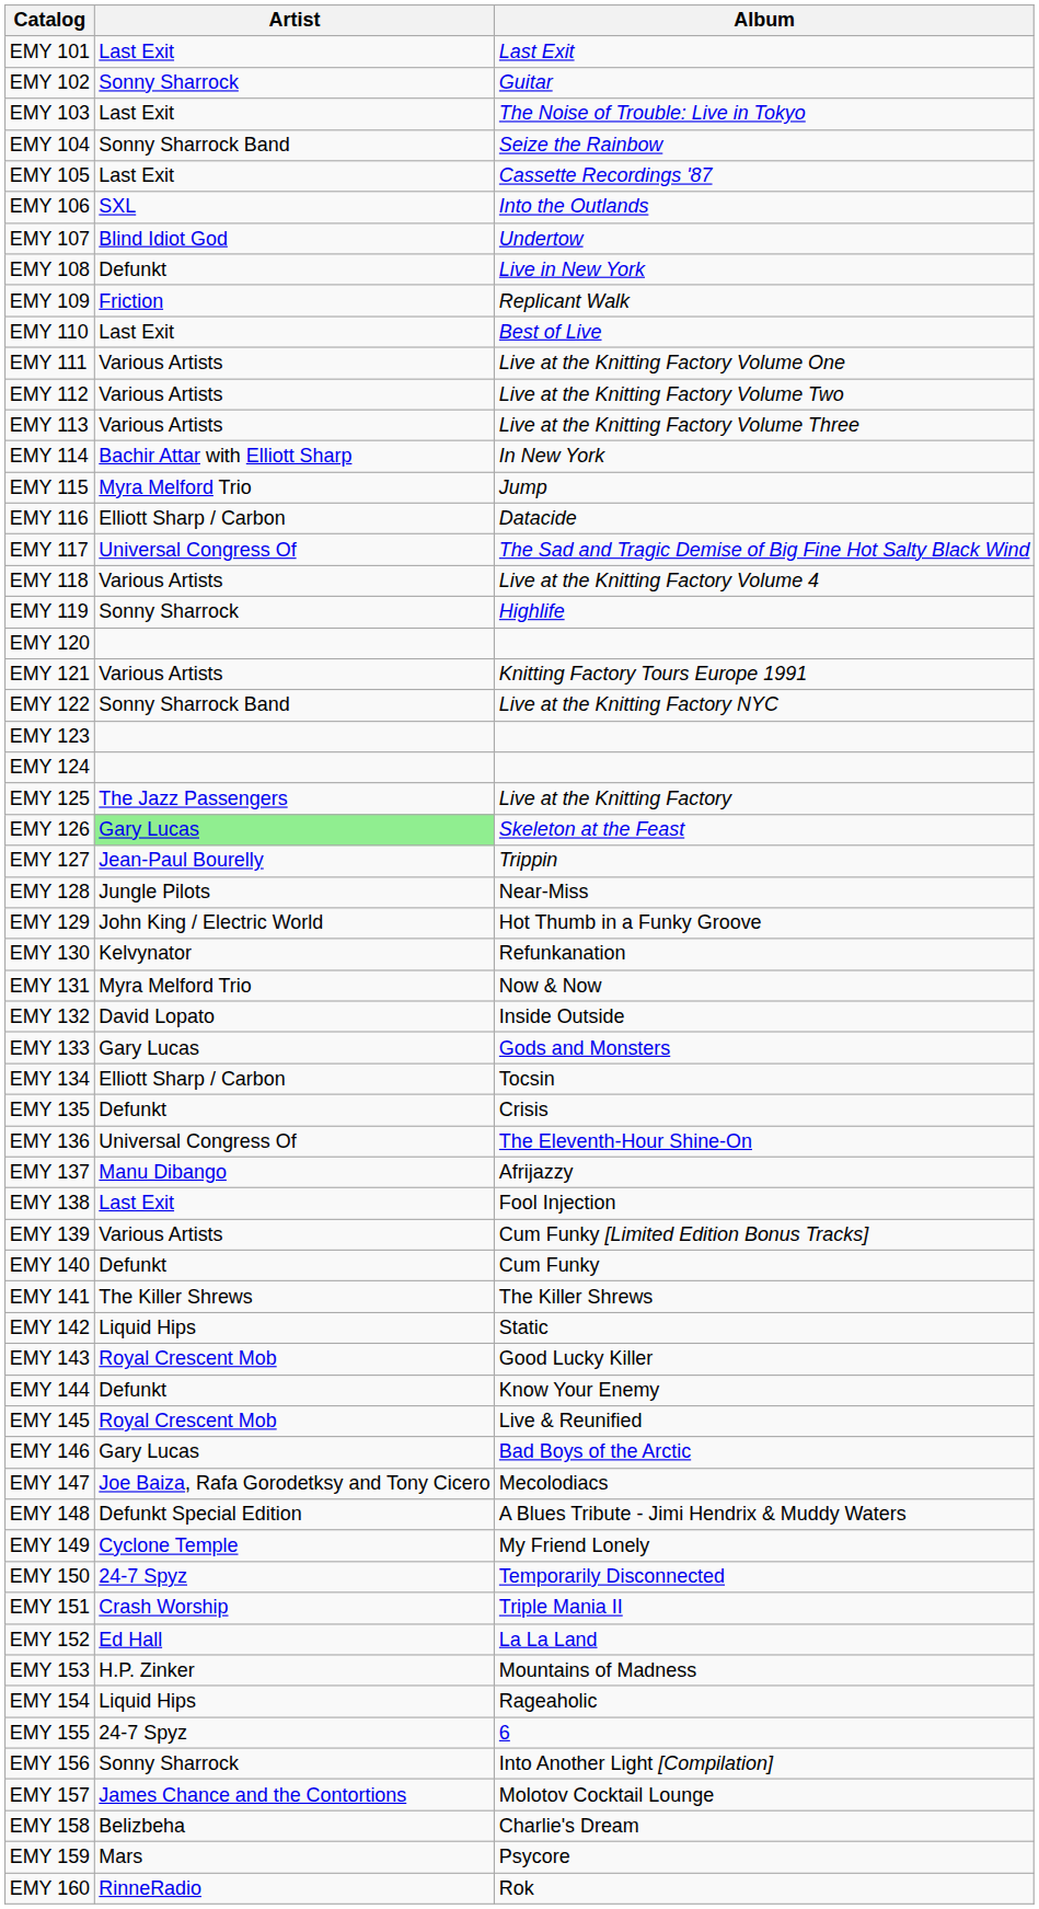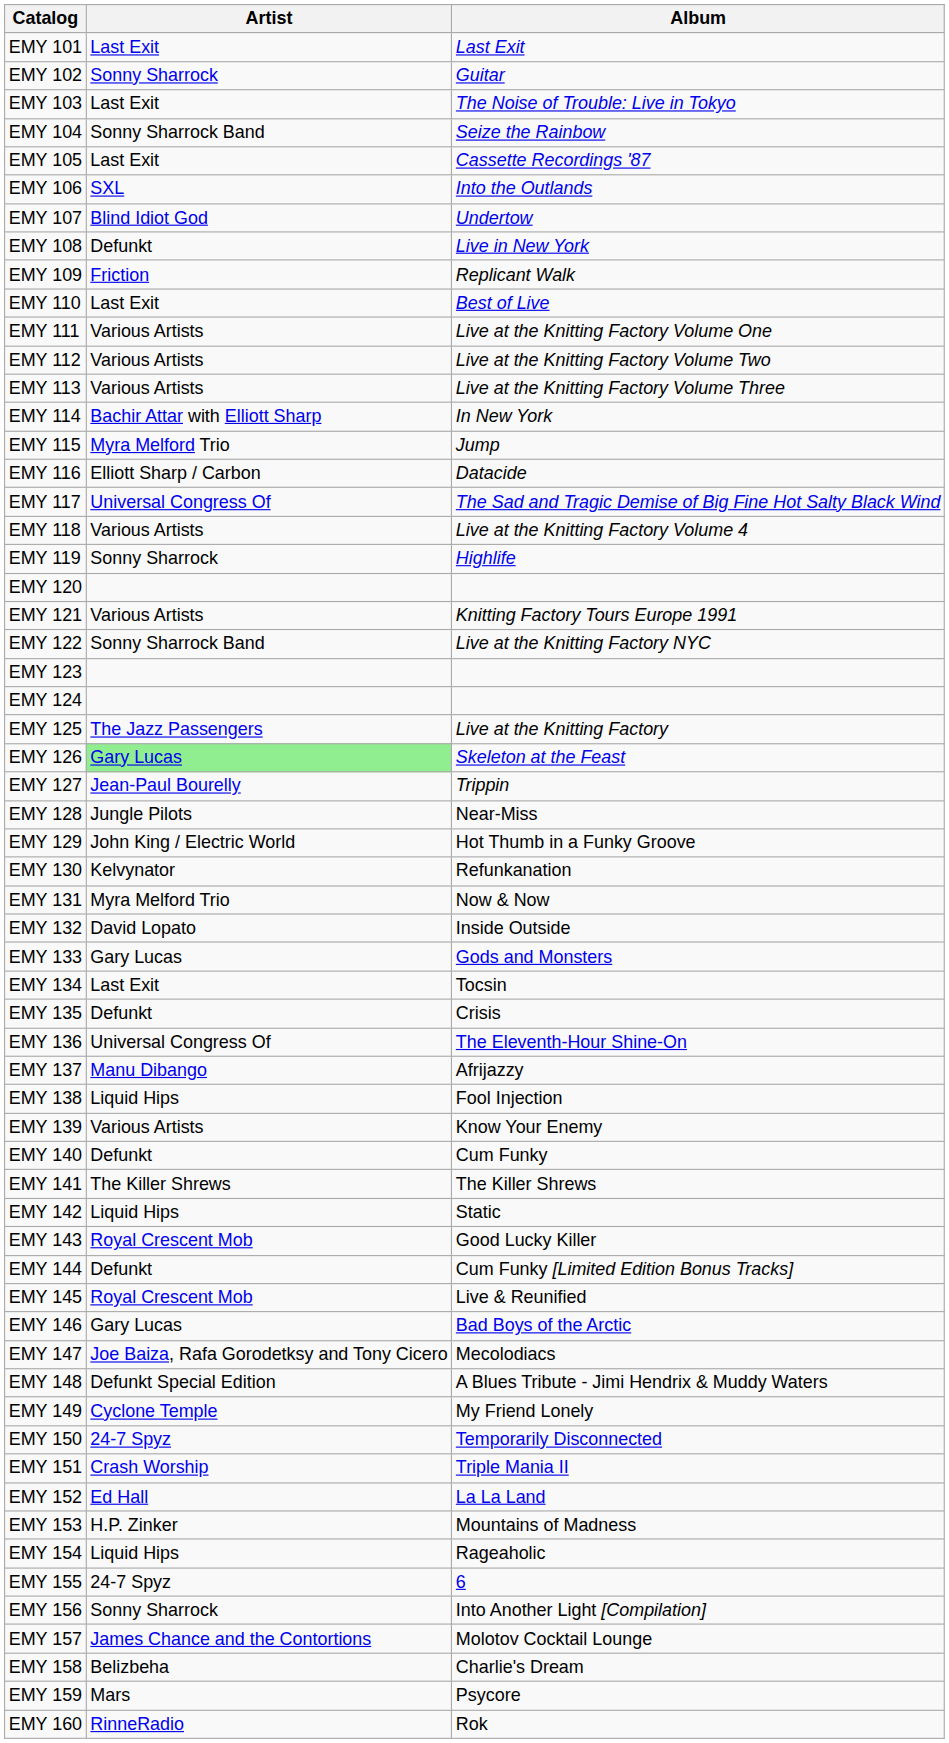 <table class="wikitable sortable">
 <tr>
 <th>Catalog</th>
 <th>Artist</th>
 <th>Album</th>
 </tr>
 <tr>
 <td>EMY 101</td>
 <td><a href='#'>Last Exit</a></td>
 <td><em><a href='#'>Last Exit</a></em></td>
 </tr>
 <tr>
 <td>EMY 102</td>
 <td><a href='#'>Sonny Sharrock</a></td>
 <td><em><a href='#'>Guitar</a></em></td>
 </tr>
 <tr>
 <td>EMY 103</td>
 <td>Last Exit</td>
 <td><em><a href='#'>The Noise of Trouble: Live in Tokyo</a></em></td>
 </tr>
 <tr>
 <td>EMY 104</td>
 <td>Sonny Sharrock Band</td>
 <td><em><a href='#'>Seize the Rainbow</a></em></td>
 </tr>
 <tr>
 <td>EMY 105</td>
 <td>Last Exit</td>
 <td><em><a href='#'>Cassette Recordings '87</a></em></td>
 </tr>
 <tr>
 <td>EMY 106</td>
 <td><a href='#'>SXL</a></td>
 <td><em><a href='#'>Into the Outlands</a></em></td>
 </tr>
 <tr>
 <td>EMY 107</td>
 <td><a href='#'>Blind Idiot God</a></td>
 <td><em><a href='#'>Undertow</a></em></td>
 </tr>
 <tr>
 <td>EMY 108</td>
 <td>Defunkt</td>
 <td><em><a href='#'>Live in New York</a></em></td>
 </tr>
 <tr>
 <td>EMY 109</td>
 <td><a href='#'>Friction</a></td>
 <td><em>Replicant Walk</em></td>
 </tr>
 <tr>
 <td>EMY 110</td>
 <td>Last Exit</td>
 <td><em><a href='#'>Best of Live</a></em></td>
 </tr>
 <tr>
 <td>EMY 111</td>
 <td>Various Artists</td>
 <td><em>Live at the Knitting Factory Volume One</em></td>
 </tr>
 <tr>
 <td>EMY 112</td>
 <td>Various Artists</td>
 <td><em>Live at the Knitting Factory Volume Two</em></td>
 </tr>
 <tr>
 <td>EMY 113</td>
 <td>Various Artists</td>
 <td><em>Live at the Knitting Factory Volume Three</em></td>
 </tr>
 <tr>
 <td>EMY 114</td>
 <td><a href='#'>Bachir Attar</a> with <a href='#'>Elliott Sharp</a></td>
 <td><em>In New York</em></td>
 </tr>
 <tr>
 <td>EMY 115</td>
 <td><a href='#'>Myra Melford</a> Trio</td>
 <td><em>Jump</em></td>
 </tr>
 <tr>
 <td>EMY 116</td>
 <td>Elliott Sharp / Carbon</td>
 <td><em>Datacide</em></td>
 </tr>
 <tr>
 <td>EMY 117</td>
 <td><a href='#'>Universal Congress Of</a></td>
 <td><em><a href='#'>The Sad and Tragic Demise of Big Fine Hot Salty Black Wind</a></em></td>
 </tr>
 <tr>
 <td>EMY 118</td>
 <td>Various Artists</td>
 <td><em>Live at the Knitting Factory Volume 4</em></td>
 </tr>
 <tr>
 <td>EMY 119</td>
 <td>Sonny Sharrock</td>
 <td><em><a href='#'>Highlife</a></em></td>
 </tr>
 <tr>
 <td>EMY 120</td>
 <td></td>
 <td></td>
 </tr>
 <tr>
 <td>EMY 121</td>
 <td>Various Artists</td>
 <td><em>Knitting Factory Tours Europe 1991</em></td>
 </tr>
 <tr>
 <td>EMY 122</td>
 <td>Sonny Sharrock Band</td>
 <td><em>Live at the Knitting Factory NYC</em></td>
 </tr>
 <tr>
 <td>EMY 123</td>
 <td></td>
 <td></td>
 </tr>
 <tr>
 <td>EMY 124</td>
 <td></td>
 <td></td>
 </tr>
 <tr>
 <td>EMY 125</td>
 <td><a href='#'>The Jazz Passengers</a></td>
 <td><em>Live at the Knitting Factory</em></td>
 </tr>
 <tr>
 <td>EMY 126</td>
 <td style="background: lightgreen;"><a href='#'>Gary Lucas</a></td>
 <td><em><a href='#'>Skeleton at the Feast</a></em></td>
 </tr>
 <tr>
 <td>EMY 127</td>
 <td><a href='#'>Jean-Paul Bourelly</a></td>
 <td><em>Trippin<strong></td>
 </tr>
 <tr>
 <td>EMY 128</td>
 <td>Jungle Pilots</td>
 <td></em>Near-Miss<em></td>
 </tr>
 <tr>
 <td>EMY 129</td>
 <td>John King / Electric World</td>
 <td></em>Hot Thumb in a Funky Groove<em></td>
 </tr>
 <tr>
 <td>EMY 130</td>
 <td>Kelvynator</td>
 <td></em>Refunkanation<em></td>
 </tr>
 <tr>
 <td>EMY 131</td>
 <td>Myra Melford Trio</td>
 <td></em>Now & Now<em></td>
 </tr>
 <tr>
 <td>EMY 132</td>
 <td>David Lopato</td>
 <td></em>Inside Outside<em></td>
 </tr>
 <tr>
 <td>EMY 133</td>
 <td>Gary Lucas</td>
 <td></em><a href='#'>Gods and Monsters</a><em></td>
 </tr>
 <tr>
 <td>EMY 134</td>
-<td>Elliott Sharp / Carbon</td>
+<td>Last Exit</td>
 <td></em>Tocsin<em></td>
 </tr>
 <tr>
 <td>EMY 135</td>
 <td>Defunkt</td>
 <td></em>Crisis<em></td>
 </tr>
 <tr>
 <td>EMY 136</td>
 <td>Universal Congress Of</td>
 <td></em><a href='#'>The Eleventh-Hour Shine-On</a><em></td>
 </tr>
 <tr>
 <td>EMY 137</td>
 <td><a href='#'>Manu Dibango</a></td>
 <td></em>Afrijazzy<em></td>
 </tr>
 <tr>
 <td>EMY 138</td>
-<td><a href='#'>Last Exit</a></td>
+<td>Liquid Hips</td>
 <td></em>Fool Injection<em></td>
 </tr>
 <tr>
 <td>EMY 139</td>
 <td>Various Artists</td>
-<td></em>Cum Funky<em> [Limited Edition Bonus Tracks]</td>
+<td></em>Know Your Enemy<em></td>
 </tr>
 <tr>
 <td>EMY 140</td>
 <td>Defunkt</td>
 <td></em>Cum Funky<em></td>
 </tr>
 <tr>
 <td>EMY 141</td>
 <td>The Killer Shrews</td>
 <td></em>The Killer Shrews<em></td>
 </tr>
 <tr>
 <td>EMY 142</td>
 <td>Liquid Hips</td>
 <td></em>Static<em></td>
 </tr>
 <tr>
 <td>EMY 143</td>
 <td><a href='#'>Royal Crescent Mob</a></td>
 <td></em>Good Lucky Killer<em></td>
 </tr>
 <tr>
 <td>EMY 144</td>
 <td>Defunkt</td>
-<td></em>Know Your Enemy<em></td>
+<td></em>Cum Funky<em> [Limited Edition Bonus Tracks]</td>
 </tr>
 <tr>
 <td>EMY 145</td>
 <td><a href='#'>Royal Crescent Mob</a></td>
 <td></em>Live & Reunified<em></td>
 </tr>
 <tr>
 <td>EMY 146</td>
 <td>Gary Lucas</td>
 <td></em><a href='#'>Bad Boys of the Arctic</a><em></td>
 </tr>
 <tr>
 <td>EMY 147</td>
 <td><a href='#'>Joe Baiza</a>, Rafa Gorodetksy and Tony Cicero</td>
 <td></em>Mecolodiacs<em></td>
 </tr>
 <tr>
 <td>EMY 148</td>
 <td>Defunkt Special Edition</td>
 <td></em>A Blues Tribute - Jimi Hendrix & Muddy Waters<em></td>
 </tr>
 <tr>
 <td>EMY 149</td>
 <td><a href='#'>Cyclone Temple</a></td>
 <td></em>My Friend Lonely<em></td>
 </tr>
 <tr>
 <td>EMY 150</td>
 <td><a href='#'>24-7 Spyz</a></td>
 <td></em><a href='#'>Temporarily Disconnected</a><em></td>
 </tr>
 <tr>
 <td>EMY 151</td>
 <td><a href='#'>Crash Worship</a></td>
 <td></em><a href='#'>Triple Mania II</a><em></td>
 </tr>
 <tr>
 <td>EMY 152</td>
 <td><a href='#'>Ed Hall</a></td>
 <td></em><a href='#'>La La Land</a><em></td>
 </tr>
 <tr>
 <td>EMY 153</td>
 <td>H.P. Zinker</td>
 <td></em>Mountains of Madness<em></td>
 </tr>
 <tr>
 <td>EMY 154</td>
 <td>Liquid Hips</td>
 <td></em>Rageaholic<em></td>
 </tr>
 <tr>
 <td>EMY 155</td>
 <td>24-7 Spyz</td>
 <td></em><a href='#'>6</a><em></td>
 </tr>
 <tr>
 <td>EMY 156</td>
 <td>Sonny Sharrock</td>
 <td></em>Into Another Light<em> [Compilation]</td>
 </tr>
 <tr>
 <td>EMY 157</td>
 <td><a href='#'>James Chance and the Contortions</a></td>
 <td></em>Molotov Cocktail Lounge<em></td>
 </tr>
 <tr>
 <td>EMY 158</td>
 <td>Belizbeha</td>
 <td></em>Charlie's Dream<em></td>
 </tr>
 <tr>
 <td>EMY 159</td>
 <td>Mars</td>
 <td></em>Psycore<em></td>
 </tr>
 <tr>
 <td>EMY 160</td>
 <td><a href='#'>RinneRadio</a></td>
 <td></em>Rok<em></td>
 </tr>
 </table>
